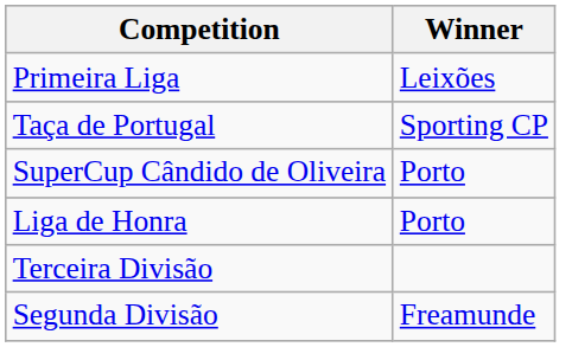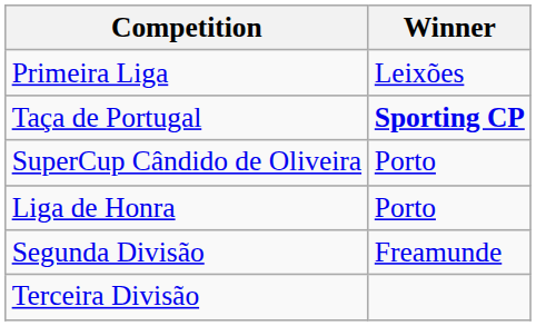 <table class="wikitable">
 <tr>
 <th>Competition</th>
 <th>Winner</th>
 </tr>
 <tr>
 <td><a href='#'>Primeira Liga</a></td>
 <td><a href='#'>Leixões</a></td>
 </tr>
 <tr>
 <td><a href='#'>Taça de Portugal</a></td>
-<td><a href='#'>Sporting CP</a></td>
+<td><strong><a href='#'>Sporting CP</a></strong></td>
 </tr>
 <tr>
 <td><a href='#'>SuperCup Cândido de Oliveira</a></td>
 <td><a href='#'>Porto</a></td>
 </tr>
 <tr>
 <td><a href='#'>Liga de Honra</a></td>
 <td><a href='#'>Porto</a></td>
 </tr>
 <tr>
+<td><a href='#'>Segunda Divisão</a></td>
+<td><a href='#'>Freamunde</a></td>
+</tr>
+<tr>
 <td><a href='#'>Terceira Divisão</a></td>
 <td></td>
 </tr>
-<tr>
-<td><a href='#'>Segunda Divisão</a></td>
-<td><a href='#'>Freamunde</a></td>
-</tr>
 </table>
